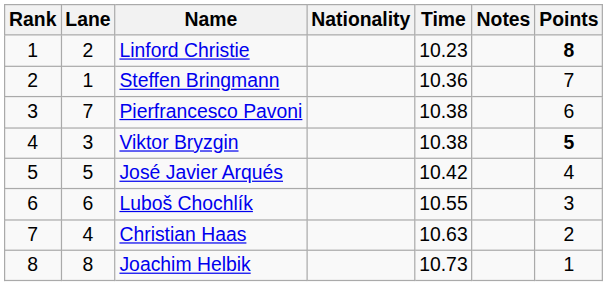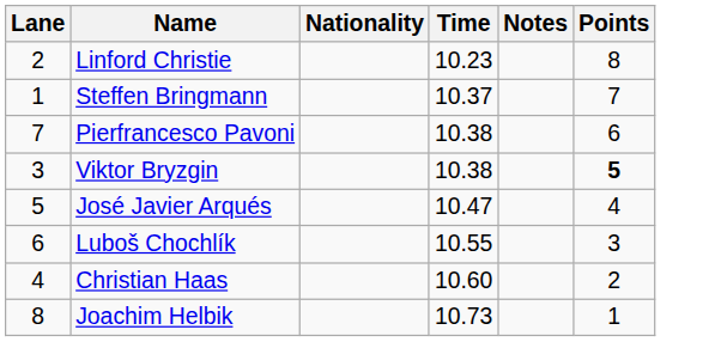 <table class="wikitable sortable" style="text-align:center">
 <tr>
-<th>Rank</th>
 <th>Lane</th>
 <th>Name</th>
 <th>Nationality</th>
 <th>Time</th>
 <th>Notes</th>
 <th>Points</th>
 </tr>
 <tr>
-<td>1</td>
 <td>2</td>
 <td align=left><a href='#'>Linford Christie</a></td>
 <td align=left></td>
 <td>10.23</td>
 <td></td>
-<td><strong>8</strong></td>
+<td>8</td>
 </tr>
 <tr>
-<td>2</td>
 <td>1</td>
 <td align=left><a href='#'>Steffen Bringmann</a></td>
 <td align=left></td>
-<td>10.36</td>
+<td>10.37</td>
 <td></td>
 <td>7</td>
 </tr>
 <tr>
-<td>3</td>
 <td>7</td>
 <td align=left><a href='#'>Pierfrancesco Pavoni</a></td>
 <td align=left></td>
 <td>10.38</td>
 <td></td>
 <td>6</td>
 </tr>
 <tr>
-<td>4</td>
 <td>3</td>
 <td align=left><a href='#'>Viktor Bryzgin</a></td>
 <td align=left></td>
 <td>10.38</td>
 <td></td>
 <td><strong>5</strong></td>
 </tr>
 <tr>
 <td>5</td>
-<td>5</td>
 <td align=left><a href='#'>José Javier Arqués</a></td>
 <td align=left></td>
-<td>10.42</td>
+<td>10.47</td>
 <td></td>
 <td>4</td>
 </tr>
 <tr>
-<td>6</td>
 <td>6</td>
 <td align=left><a href='#'>Luboš Chochlík</a></td>
 <td align=left></td>
 <td>10.55</td>
 <td></td>
 <td>3</td>
 </tr>
 <tr>
-<td>7</td>
 <td>4</td>
 <td align=left><a href='#'>Christian Haas</a></td>
 <td align=left></td>
-<td>10.63</td>
+<td>10.60</td>
 <td></td>
 <td>2</td>
 </tr>
 <tr>
-<td>8</td>
 <td>8</td>
 <td align=left><a href='#'>Joachim Helbik</a></td>
 <td align=left></td>
 <td>10.73</td>
 <td></td>
 <td>1</td>
 </tr>
 </table>
